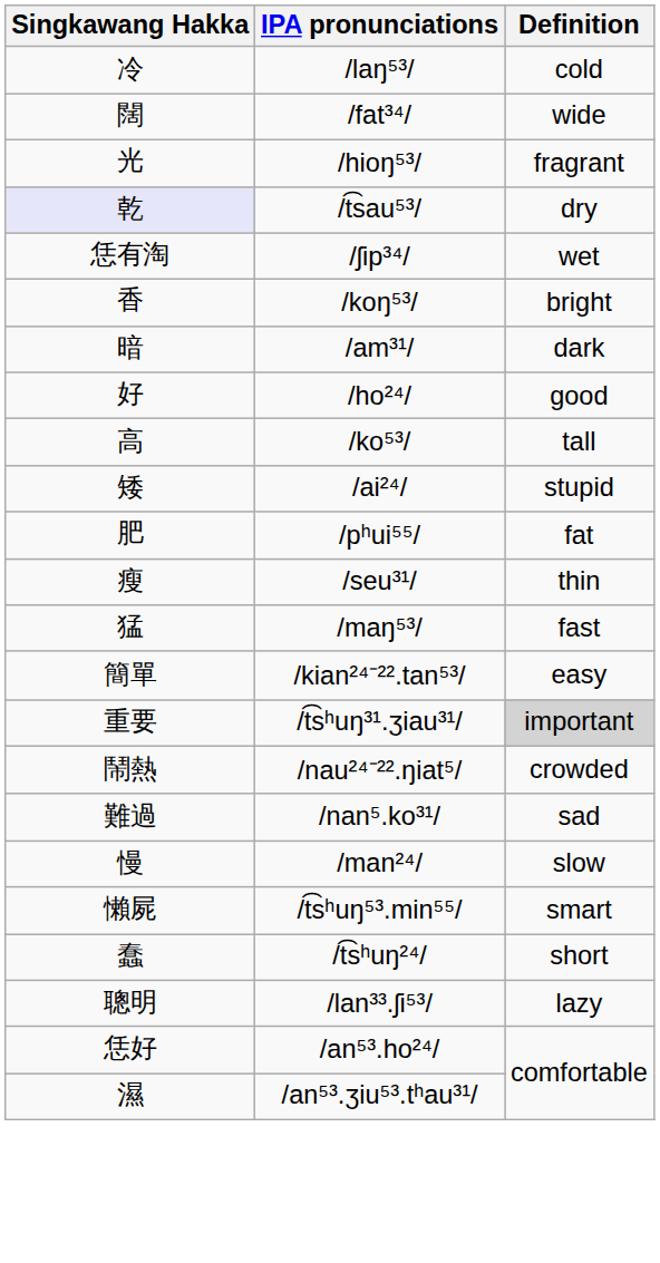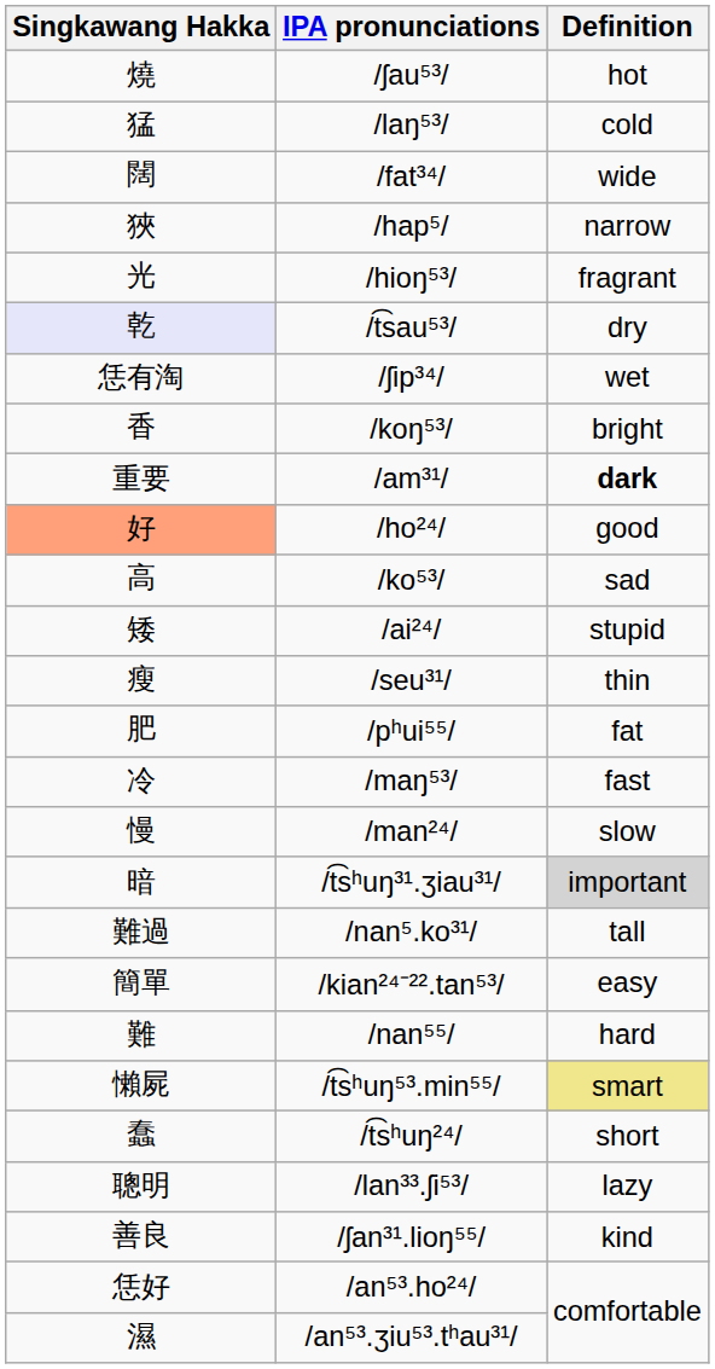 <table class="wikitable">
 <tr>
 <th>Singkawang Hakka</th>
 <th><a href='#'>IPA</a> pronunciations</th>
 <th>Definition</th>
 </tr>
 <tr align="center">
-<td>冷</td>
+<td>燒</td>
+<td>/ʃau⁵³/</td>
+<td>hot</td>
+</tr>
+<tr align="center">
+<td>猛</td>
 <td>/laŋ⁵³/</td>
 <td>cold</td>
 </tr>
 <tr align="center">
 <td>闊</td>
 <td>/fat³⁴/</td>
 <td>wide</td>
+</tr>
+<tr align="center">
+<td>狹</td>
+<td>/hap⁵/</td>
+<td>narrow</td>
 </tr>
 <tr align="center">
 <td>光</td>
 <td>/hioŋ⁵³/</td>
 <td>fragrant</td>
 </tr>
 <tr align="center">
 <td style="background: lavender;">乾</td>
 <td>/t͡sau⁵³/</td>
 <td>dry</td>
 </tr>
 <tr align="center">
 <td>恁有淘</td>
 <td>/ʃip³⁴/</td>
 <td>wet</td>
 </tr>
 <tr align="center">
 <td>香</td>
 <td>/koŋ⁵³/</td>
 <td>bright</td>
 </tr>
 <tr align="center">
-<td>暗</td>
+<td>重要</td>
 <td>/am³¹/</td>
-<td>dark</td>
+<td><strong>dark</strong></td>
 </tr>
 <tr align="center">
-<td>好</td>
+<td style="background: lightsalmon;">好</td>
 <td>/ho²⁴/</td>
 <td>good</td>
 </tr>
 <tr align="center">
 <td>高</td>
 <td>/ko⁵³/</td>
-<td>tall</td>
+<td>sad</td>
 </tr>
 <tr align="center">
 <td>矮</td>
 <td>/ai²⁴/</td>
 <td>stupid</td>
 </tr>
 <tr align="center">
+<td>瘦</td>
+<td>/seu³¹/</td>
+<td>thin</td>
+</tr>
+<tr align="center">
 <td>肥</td>
 <td>/pʰui⁵⁵/</td>
 <td>fat</td>
 </tr>
 <tr align="center">
-<td>瘦</td>
-<td>/seu³¹/</td>
-<td>thin</td>
+<td>冷</td>
+<td>/maŋ⁵³/</td>
+<td>fast</td>
 </tr>
 <tr align="center">
-<td>猛</td>
-<td>/maŋ⁵³/</td>
-<td>fast</td>
+<td>慢</td>
+<td>/man²⁴/</td>
+<td>slow</td>
+</tr>
+<tr align="center">
+<td>暗</td>
+<td>/t͡sʰuŋ³¹.ʒiau³¹/</td>
+<td style="background: lightgrey;">important</td>
+</tr>
+<tr align="center">
+<td>難過</td>
+<td>/nan⁵.ko³¹/</td>
+<td>tall</td>
 </tr>
 <tr align="center">
 <td>簡單</td>
 <td>/kian²⁴⁻²².tan⁵³/</td>
 <td>easy</td>
 </tr>
 <tr align="center">
-<td>重要</td>
-<td>/t͡sʰuŋ³¹.ʒiau³¹/</td>
-<td style="background: lightgrey;">important</td>
-</tr>
-<tr align="center">
-<td>鬧熱</td>
-<td>/nau²⁴⁻²².ŋiat⁵/</td>
-<td>crowded</td>
-</tr>
-<tr align="center">
-<td>難過</td>
-<td>/nan⁵.ko³¹/</td>
-<td>sad</td>
-</tr>
-<tr align="center">
-<td>慢</td>
-<td>/man²⁴/</td>
-<td>slow</td>
+<td>難</td>
+<td>/nan⁵⁵/</td>
+<td>hard</td>
 </tr>
 <tr align="center">
 <td>懶屍</td>
 <td>/t͡sʰuŋ⁵³.min⁵⁵/</td>
-<td>smart</td>
+<td style="background: khaki;">smart</td>
 </tr>
 <tr align="center">
 <td>蠢</td>
 <td>/t͡sʰuŋ²⁴/</td>
 <td>short</td>
 </tr>
 <tr align="center">
 <td>聰明</td>
 <td>/lan³³.ʃi⁵³/</td>
 <td>lazy</td>
 </tr>
 <tr align="center">
+<td>善良</td>
+<td>/ʃan³¹.lioŋ⁵⁵/</td>
+<td>kind</td>
+</tr>
+<tr align="center">
 <td>恁好</td>
 <td>/an⁵³.ho²⁴/</td>
 <td rowspan="2">comfortable</td>
 </tr>
 <tr align="center">
 <td>濕</td>
 <td>/an⁵³.ʒiu⁵³.tʰau³¹/</td>
 </tr>
 </table>
